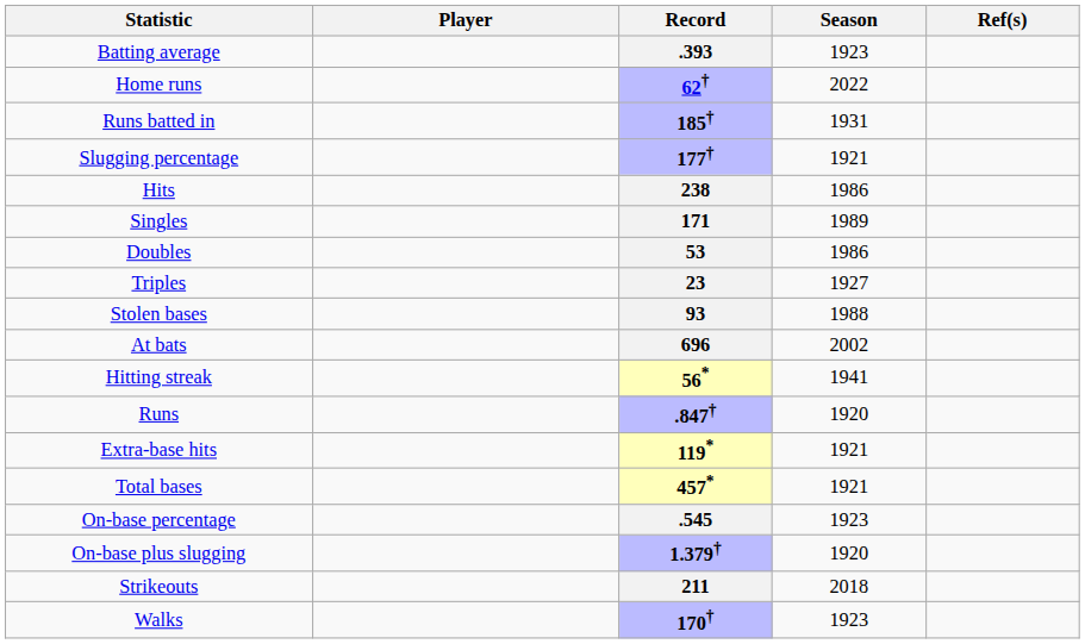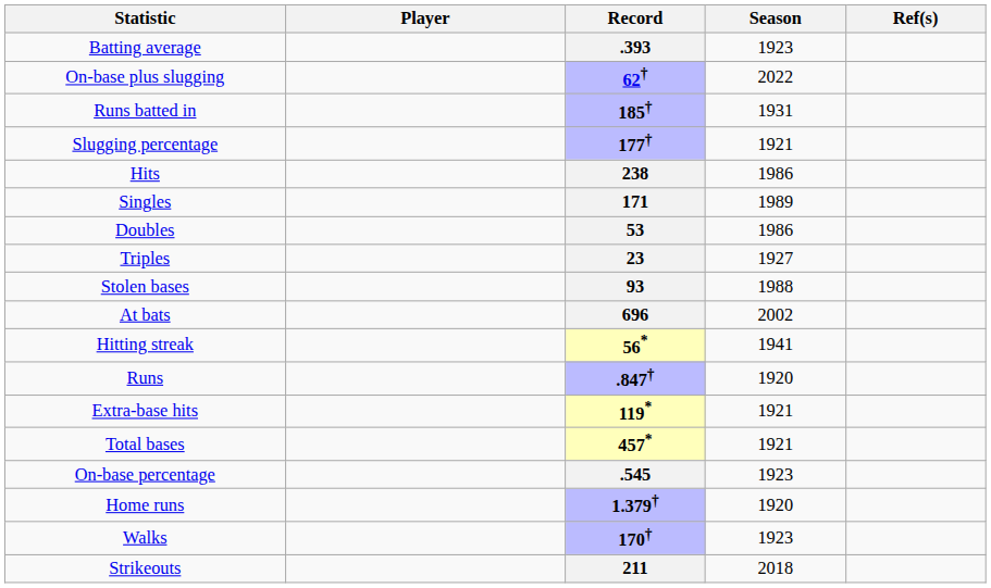 <table class="wikitable sortable" style="text-align:center" width="70%">
 <tr>
 <th scope="col" width=20%>Statistic</th>
 <th scope="col" width=20%>Player</th>
 <th scope="col" width=10% class="unsortable">Record</th>
 <th scope="col" width=10%>Season</th>
 <th scope="col" width=10% class="unsortable">Ref(s)</th>
 </tr>
 <tr>
 <td><a href='#'>Batting average</a></td>
 <td></td>
 <th scope="row">.393</th>
 <td>1923</td>
 <td></td>
 </tr>
 <tr>
-<td><a href='#'>Home runs</a></td>
+<td><a href='#'>On-base plus slugging</a></td>
 <td></td>
 <th scope="row" style="background-color:#BBBBFF"><a href='#'>62</a><sup>†</sup></th>
 <td>2022</td>
 <td></td>
 </tr>
 <tr>
 <td><a href='#'>Runs batted in</a></td>
 <td></td>
 <th scope="row" style="background-color:#BBBBFF">185<sup>†</sup></th>
 <td>1931</td>
 <td></td>
 </tr>
 <tr>
 <td><a href='#'>Slugging percentage</a></td>
 <td></td>
 <th scope="row" style="background-color:#BBBBFF">177<sup>†</sup></th>
 <td>1921</td>
 <td></td>
 </tr>
 <tr>
 <td><a href='#'>Hits</a></td>
 <td></td>
 <th scope="row">238</th>
 <td>1986</td>
 <td></td>
 </tr>
 <tr>
 <td><a href='#'>Singles</a></td>
 <td></td>
 <th scope="row">171</th>
 <td>1989</td>
 <td></td>
 </tr>
 <tr>
 <td><a href='#'>Doubles</a></td>
 <td></td>
 <th scope="row">53</th>
 <td>1986</td>
 <td></td>
 </tr>
 <tr>
 <td><a href='#'>Triples</a></td>
 <td></td>
 <th scope="row">23</th>
 <td>1927</td>
 <td></td>
 </tr>
 <tr>
 <td><a href='#'>Stolen bases</a></td>
 <td></td>
 <th scope="row">93</th>
 <td>1988</td>
 <td></td>
 </tr>
 <tr>
 <td><a href='#'>At bats</a></td>
 <td></td>
 <th scope="row">696</th>
 <td>2002</td>
 <td></td>
 </tr>
 <tr>
 <td><a href='#'>Hitting streak</a></td>
 <td></td>
 <th scope="row" style="background-color:#FFFFBB">56<sup>*</sup></th>
 <td>1941</td>
 <td></td>
 </tr>
 <tr>
 <td><a href='#'>Runs</a></td>
 <td></td>
 <th scope="row" style="background-color:#BBBBFF">.847<sup>†</sup></th>
 <td>1920</td>
 <td></td>
 </tr>
 <tr>
 <td><a href='#'>Extra-base hits</a></td>
 <td></td>
 <th scope="row" style="background-color:#FFFFBB">119<sup>*</sup></th>
 <td>1921</td>
 <td></td>
 </tr>
 <tr>
 <td><a href='#'>Total bases</a></td>
 <td></td>
 <th scope="row" style="background-color:#FFFFBB">457<sup>*</sup></th>
 <td>1921</td>
 <td></td>
 </tr>
 <tr>
 <td><a href='#'>On-base percentage</a></td>
 <td></td>
 <th scope="row">.545</th>
 <td>1923</td>
 <td></td>
 </tr>
 <tr>
-<td><a href='#'>On-base plus slugging</a></td>
+<td><a href='#'>Home runs</a></td>
 <td></td>
 <th scope="row" style="background-color:#BBBBFF">1.379<sup>†</sup></th>
 <td>1920</td>
+<td></td>
+</tr>
+<tr>
+<td><a href='#'>Walks</a></td>
+<td></td>
+<th scope="row" style="background-color:#BBBBFF">170<sup>†</sup></th>
+<td>1923</td>
 <td></td>
 </tr>
 <tr>
 <td><a href='#'>Strikeouts</a></td>
 <td></td>
 <th scope="row">211</th>
 <td>2018</td>
 <td></td>
 </tr>
-<tr>
-<td><a href='#'>Walks</a></td>
-<td></td>
-<th scope="row" style="background-color:#BBBBFF">170<sup>†</sup></th>
-<td>1923</td>
-<td></td>
-</tr>
 </table>
